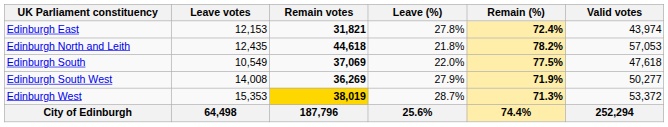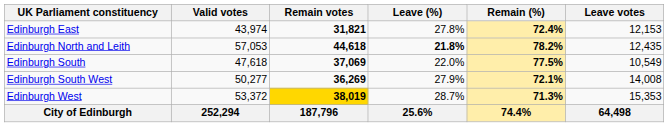 <table class="wikitable sortable" style="text-align: right">
 <tr>
 <th scope="col" style="width:22%">UK Parliament constituency</th>
-<th scope="col" style="width:13%">Leave votes</th>
+<th scope="col" style="width:13%">Valid votes</th>
 <th scope="col" style="width:13%">Remain votes</th>
 <th scope="col" style="width:13%">Leave (%)</th>
 <th scope="col" style="width:13%">Remain (%)</th>
-<th scope="col" style="width:13%">Valid votes</th>
+<th scope="col" style="width:13%">Leave votes</th>
 </tr>
 <tr>
 <td scope="row" style="text-align:left"><a href='#'>Edinburgh East</a></td>
-<td>12,153</td>
+<td>43,974</td>
 <td><strong>31,821</strong></td>
 <td>27.8%</td>
 <td style="text-align: right; background:#fea;"><strong>72.4%</strong></td>
-<td>43,974</td>
+<td>12,153</td>
 </tr>
 <tr>
 <td scope="row" style="text-align:left"><a href='#'>Edinburgh North and Leith</a></td>
+<td>57,053</td>
+<td><strong>44,618</strong></td>
+<td><strong>21.8%</strong></td>
+<td style="text-align: right; background:#fea;"><strong>78.2%</strong></td>
 <td>12,435</td>
-<td><strong>44,618</strong></td>
-<td>21.8%</td>
-<td style="text-align: right; background:#fea;"><strong>78.2%</strong></td>
-<td>57,053</td>
 </tr>
 <tr>
 <td scope="row" style="text-align:left"><a href='#'>Edinburgh South</a></td>
-<td>10,549</td>
+<td>47,618</td>
 <td><strong>37,069</strong></td>
 <td>22.0%</td>
 <td style="text-align: right; background:#fea;"><strong>77.5%</strong></td>
-<td>47,618</td>
+<td>10,549</td>
 </tr>
 <tr>
 <td scope="row" style="text-align:left"><a href='#'>Edinburgh South West</a></td>
-<td>14,008</td>
+<td>50,277</td>
 <td><strong>36,269</strong></td>
 <td>27.9%</td>
-<td style="text-align: right; background:#fea;"><strong>71.9%</strong></td>
-<td>50,277</td>
+<td style="text-align: right; background:#fea;"><strong>72.1%</strong></td>
+<td>14,008</td>
 </tr>
 <tr>
 <td scope="row" style="text-align:left"><a href='#'>Edinburgh West</a></td>
-<td>15,353</td>
+<td>53,372</td>
 <td style="background: gold;"><strong>38,019</strong></td>
 <td>28.7%</td>
 <td style="text-align: right; background:#fea;"><strong>71.3%</strong></td>
-<td>53,372</td>
+<td>15,353</td>
 </tr>
 <tr>
 <th scope="row">City of Edinburgh</th>
-<th>64,498</th>
+<th>252,294</th>
 <th>187,796</th>
 <th>25.6%</th>
 <th style="background: #fea">74.4%</th>
-<th>252,294</th>
+<th>64,498</th>
 </tr>
 </table>
